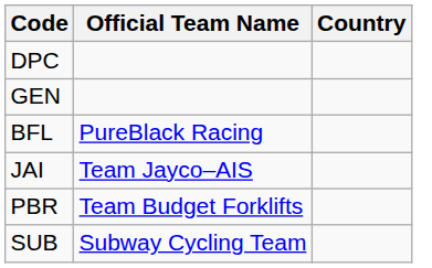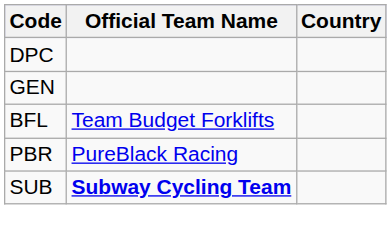 <table class="wikitable">
 <tr style="background:#ccccff;">
 <th>Code</th>
 <th>Official Team Name</th>
 <th>Country</th>
 </tr>
 <tr>
 <td>DPC</td>
 <td></td>
 <td></td>
 </tr>
 <tr>
 <td>GEN</td>
 <td></td>
 <td></td>
 </tr>
 <tr>
 <td>BFL</td>
+<td><a href='#'>Team Budget Forklifts</a></td>
+<td></td>
+</tr>
+<tr>
+<td>PBR</td>
 <td><a href='#'>PureBlack Racing</a></td>
 <td></td>
 </tr>
 <tr>
-<td>JAI</td>
-<td><a href='#'>Team Jayco–AIS</a></td>
-<td></td>
-</tr>
-<tr>
-<td>PBR</td>
-<td><a href='#'>Team Budget Forklifts</a></td>
-<td></td>
-</tr>
-<tr>
 <td>SUB</td>
-<td><a href='#'>Subway Cycling Team</a></td>
+<td><strong><a href='#'>Subway Cycling Team</a></strong></td>
 <td></td>
 </tr>
 </table>
